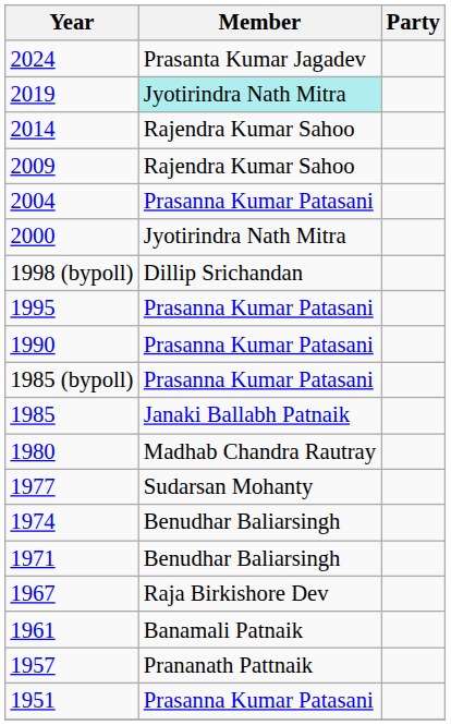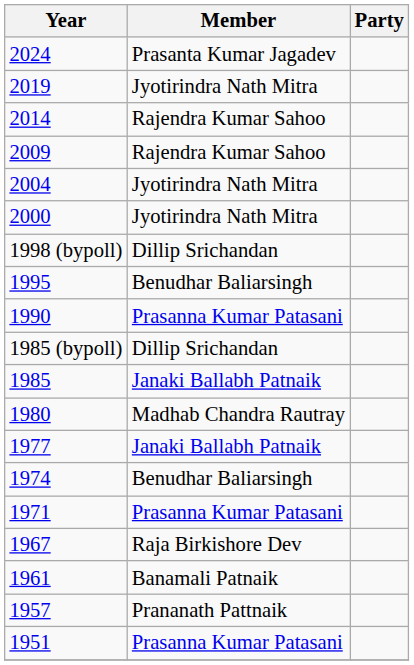 <table class="wikitable sortable">
 <tr>
 <th>Year</th>
 <th>Member</th>
 <th colspan=2>Party</th>
 </tr>
 <tr>
 <td><a href='#'>2024</a></td>
 <td>Prasanta Kumar Jagadev</td>
 <td></td>
 </tr>
 <tr>
 <td><a href='#'>2019</a></td>
-<td style="background: paleturquoise;">Jyotirindra Nath Mitra</td>
+<td>Jyotirindra Nath Mitra</td>
 <td></td>
 </tr>
 <tr>
 <td><a href='#'>2014</a></td>
 <td>Rajendra Kumar Sahoo</td>
 <td></td>
 </tr>
 <tr>
 <td><a href='#'>2009</a></td>
 <td>Rajendra Kumar Sahoo</td>
 <td></td>
 </tr>
 <tr>
 <td><a href='#'>2004</a></td>
-<td><a href='#'>Prasanna Kumar Patasani</a></td>
+<td>Jyotirindra Nath Mitra</td>
 <td></td>
 </tr>
 <tr>
 <td><a href='#'>2000</a></td>
 <td>Jyotirindra Nath Mitra</td>
 <td></td>
 </tr>
 <tr>
 <td>1998 (bypoll)</td>
 <td>Dillip Srichandan</td>
 <td></td>
 </tr>
 <tr>
 <td><a href='#'>1995</a></td>
-<td><a href='#'>Prasanna Kumar Patasani</a></td>
+<td>Benudhar Baliarsingh</td>
 <td></td>
 </tr>
 <tr>
 <td><a href='#'>1990</a></td>
 <td><a href='#'>Prasanna Kumar Patasani</a></td>
 <td></td>
 </tr>
 <tr>
 <td>1985 (bypoll)</td>
-<td><a href='#'>Prasanna Kumar Patasani</a></td>
+<td>Dillip Srichandan</td>
 <td></td>
 </tr>
 <tr>
 <td><a href='#'>1985</a></td>
 <td><a href='#'>Janaki Ballabh Patnaik</a></td>
 <td></td>
 </tr>
 <tr>
 <td><a href='#'>1980</a></td>
 <td>Madhab Chandra Rautray</td>
 <td></td>
 </tr>
 <tr>
 <td><a href='#'>1977</a></td>
-<td>Sudarsan Mohanty</td>
+<td><a href='#'>Janaki Ballabh Patnaik</a></td>
 <td></td>
 </tr>
 <tr>
 <td><a href='#'>1974</a></td>
 <td>Benudhar Baliarsingh</td>
 <td></td>
 </tr>
 <tr>
 <td><a href='#'>1971</a></td>
-<td>Benudhar Baliarsingh</td>
+<td><a href='#'>Prasanna Kumar Patasani</a></td>
 <td></td>
 </tr>
 <tr>
 <td><a href='#'>1967</a></td>
 <td>Raja Birkishore Dev</td>
 <td></td>
 </tr>
 <tr>
 <td><a href='#'>1961</a></td>
 <td>Banamali Patnaik</td>
 <td></td>
 </tr>
 <tr>
 <td><a href='#'>1957</a></td>
 <td>Prananath Pattnaik</td>
 <td></td>
 </tr>
 <tr>
 <td><a href='#'>1951</a></td>
 <td><a href='#'>Prasanna Kumar Patasani</a></td>
 <td></td>
 </tr>
 <tr>
 </tr>
 </table>
